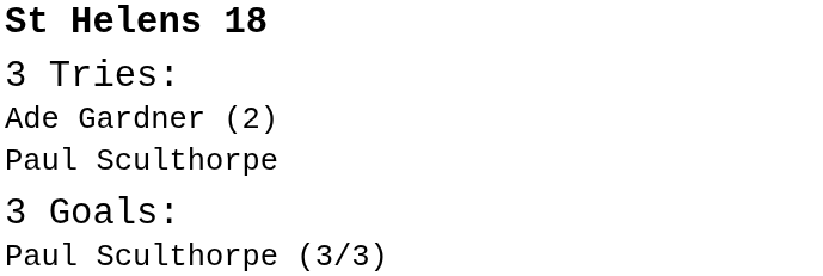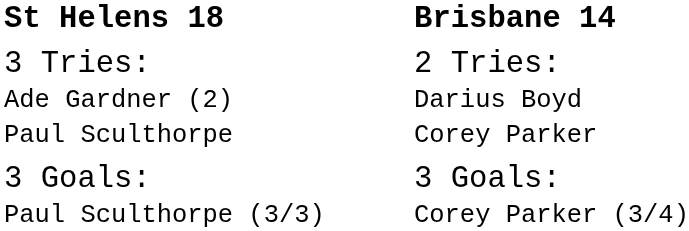 <table>
 <tr>
 <td><strong>St Helens 18</strong></td>
 <td style="width:30px;"></td>
+<td><strong>Brisbane 14</strong></td>
 </tr>
 <tr>
 <td>3 Tries:<br><small>Ade Gardner (2)<br>Paul Sculthorpe</small></td>
 <td></td>
+<td>2 Tries:<br><small>Darius Boyd<br>Corey Parker</small></td>
 </tr>
 <tr>
 <td>3 Goals:<br><small>Paul Sculthorpe (3/3)</small></td>
 <td></td>
+<td>3 Goals:<br><small>Corey Parker (3/4)</small></td>
 </tr>
 </table>
